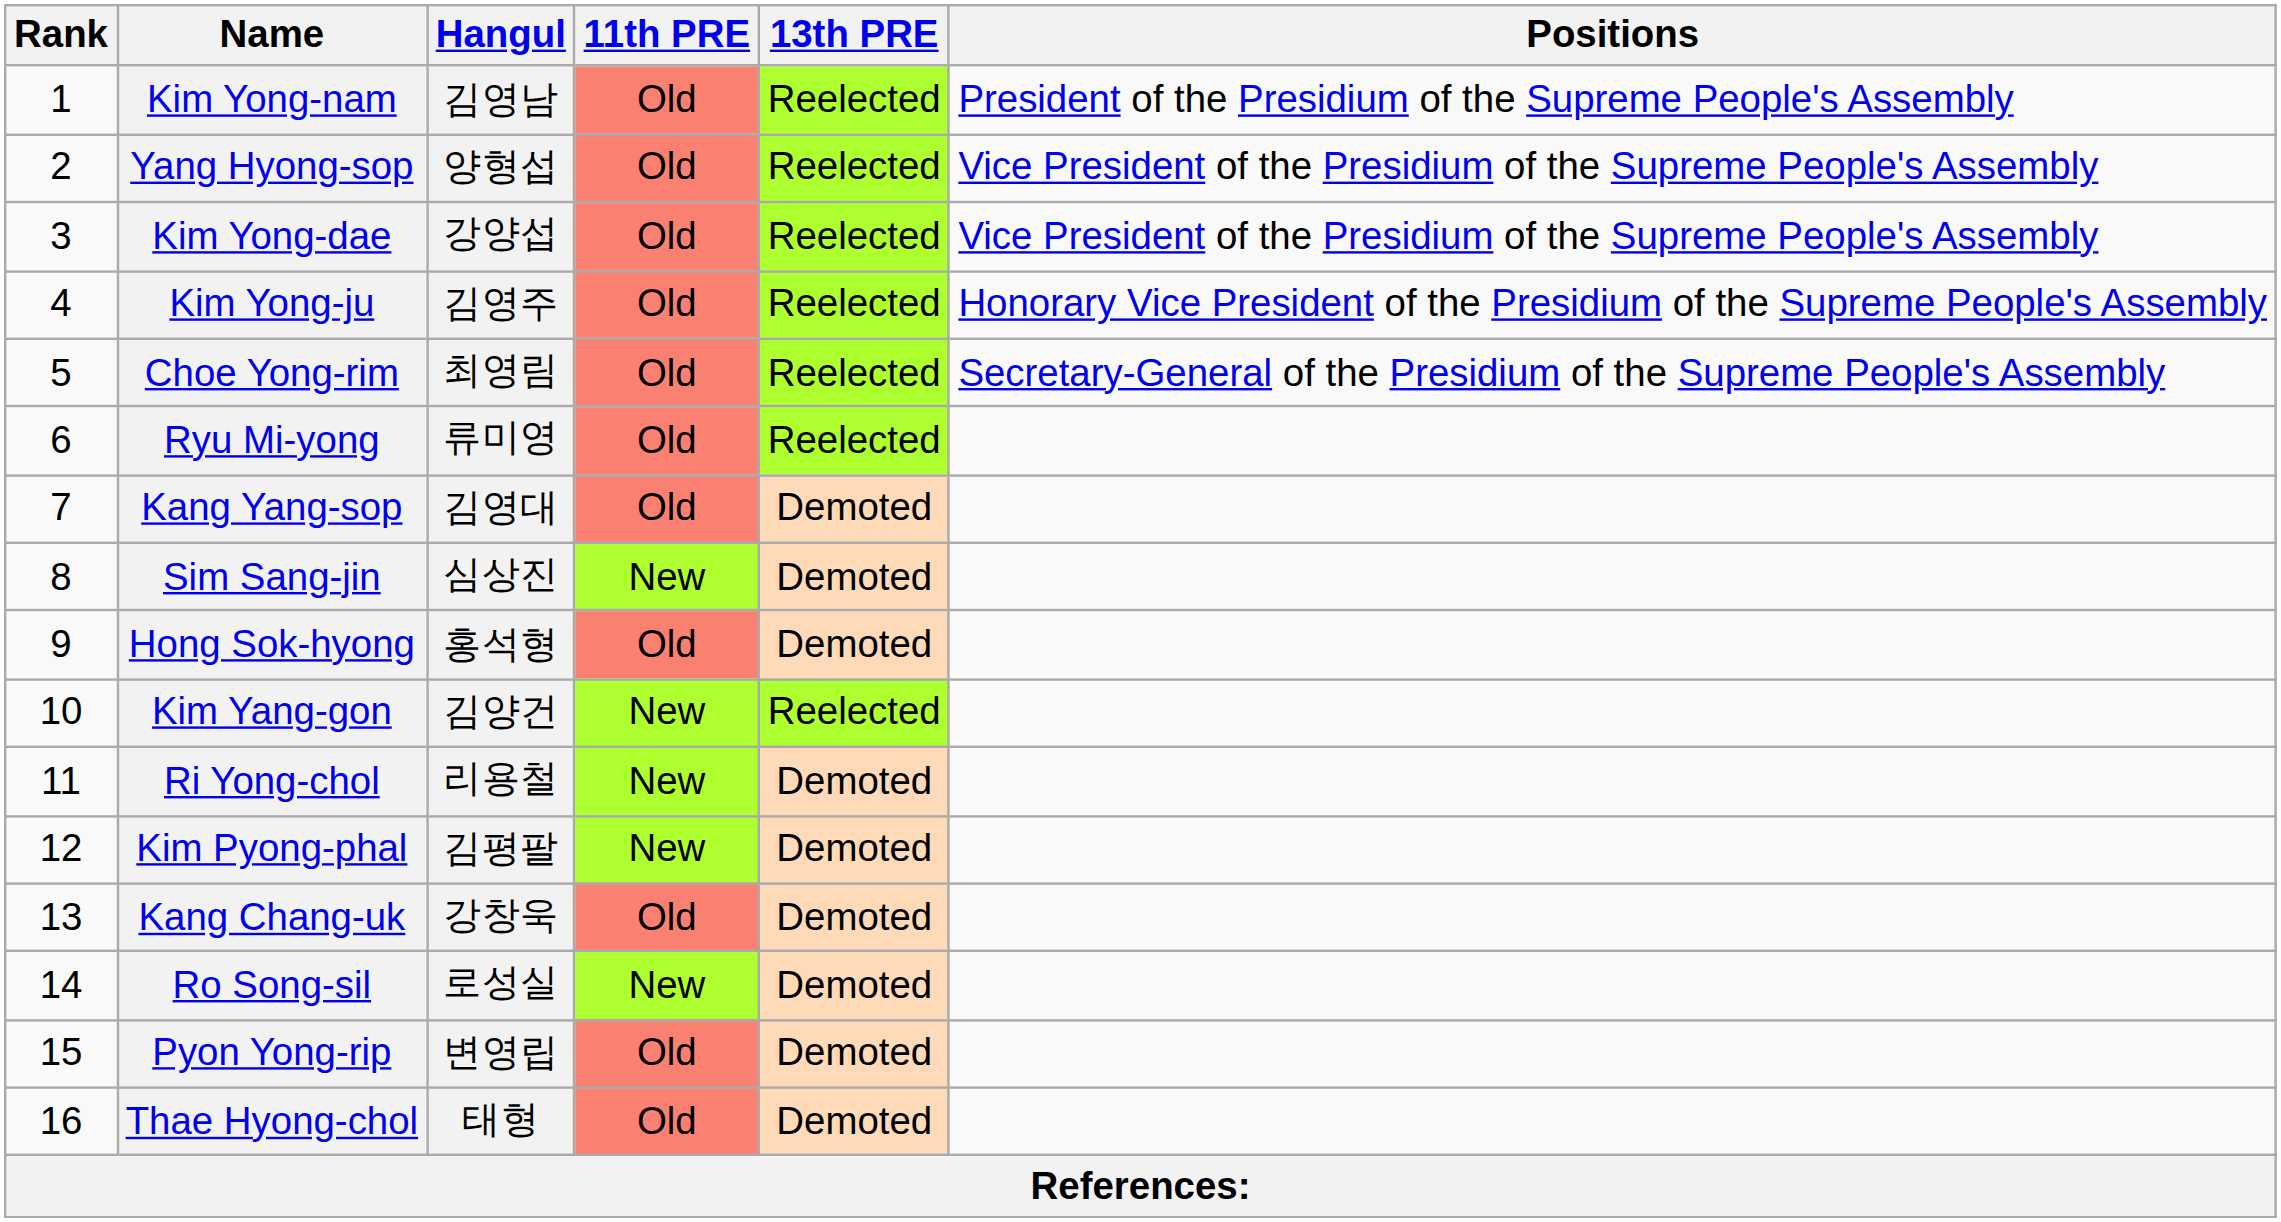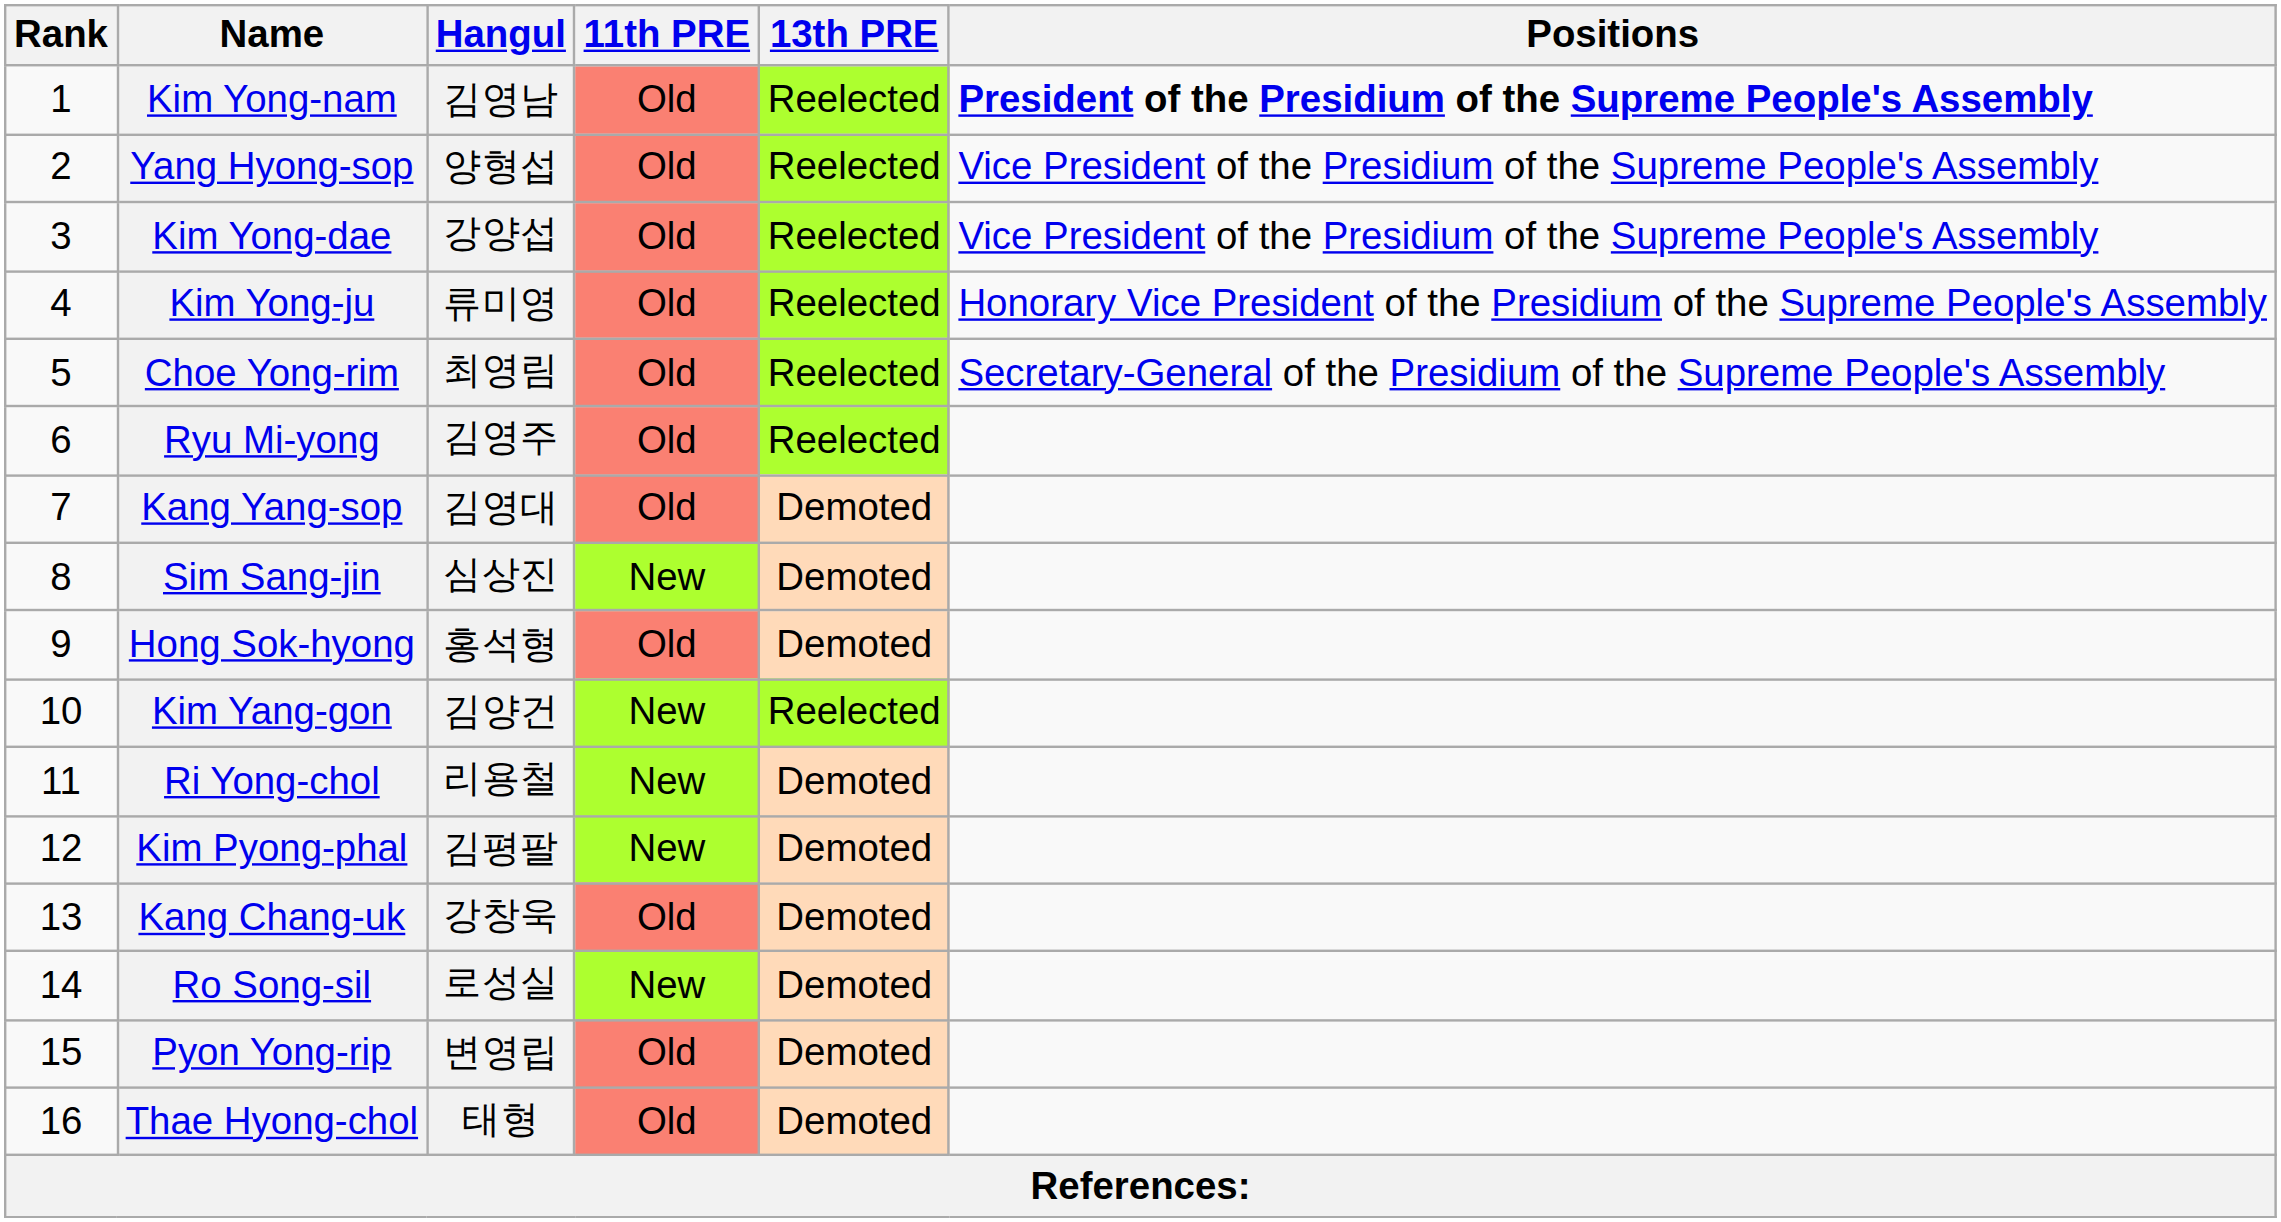 <table class="wikitable sortable">
 <tr>
 <th>Rank</th>
 <th>Name</th>
 <th class="unsortable"><a href='#'>Hangul</a></th>
 <th><a href='#'>11th PRE</a></th>
 <th><a href='#'>13th PRE</a></th>
 <th>Positions</th>
 </tr>
 <tr>
 <td align="center">1</td>
 <th align="center" scope="row" style="font-weight:normal;"><a href='#'>Kim Yong-nam</a></th>
 <th align="center" scope="row" style="font-weight:normal;">김영남</th>
 <td style="background: Salmon" align="center">Old</td>
 <td align="center" style="background: GreenYellow">Reelected</td>
-<td><a href='#'>President</a> of the <a href='#'>Presidium</a> of the <a href='#'>Supreme People's Assembly</a></td>
+<td><strong><a href='#'>President</a> of the <a href='#'>Presidium</a> of the <a href='#'>Supreme People's Assembly</a></strong></td>
 </tr>
 <tr>
 <td align="center">2</td>
 <th align="center" scope="row" style="font-weight:normal;"><a href='#'>Yang Hyong-sop</a></th>
 <th align="center" scope="row" style="font-weight:normal;">양형섭</th>
 <td style="background: Salmon" align="center">Old</td>
 <td align="center" style="background: GreenYellow">Reelected</td>
 <td><a href='#'>Vice President</a> of the <a href='#'>Presidium</a> of the <a href='#'>Supreme People's Assembly</a></td>
 </tr>
 <tr>
 <td align="center">3</td>
 <th align="center" scope="row" style="font-weight:normal;"><a href='#'>Kim Yong-dae</a></th>
 <th align="center" scope="row" style="font-weight:normal;">강양섭</th>
 <td style="background: Salmon" align="center">Old</td>
 <td align="center" style="background: GreenYellow">Reelected</td>
 <td><a href='#'>Vice President</a> of the <a href='#'>Presidium</a> of the <a href='#'>Supreme People's Assembly</a></td>
 </tr>
 <tr>
 <td align="center">4</td>
 <th align="center" scope="row" style="font-weight:normal;"><a href='#'>Kim Yong-ju</a></th>
-<th align="center" scope="row" style="font-weight:normal;">김영주</th>
+<th align="center" scope="row" style="font-weight:normal;">류미영</th>
 <td style="background: Salmon" align="center">Old</td>
 <td align="center" style="background: GreenYellow">Reelected</td>
 <td><a href='#'>Honorary Vice President</a> of the <a href='#'>Presidium</a> of the <a href='#'>Supreme People's Assembly</a></td>
 </tr>
 <tr>
 <td align="center">5</td>
 <th align="center" scope="row" style="font-weight:normal;"><a href='#'>Choe Yong-rim</a></th>
 <th align="center" scope="row" style="font-weight:normal;">최영림</th>
 <td style="background: Salmon" align="center">Old</td>
 <td align="center" style="background: GreenYellow">Reelected</td>
 <td><a href='#'>Secretary-General</a> of the <a href='#'>Presidium</a> of the <a href='#'>Supreme People's Assembly</a></td>
 </tr>
 <tr>
 <td align="center">6</td>
 <th align="center" scope="row" style="font-weight:normal;"><a href='#'>Ryu Mi-yong</a></th>
-<th align="center" scope="row" style="font-weight:normal;">류미영</th>
+<th align="center" scope="row" style="font-weight:normal;">김영주</th>
 <td style="background: Salmon" align="center">Old</td>
 <td align="center" style="background: GreenYellow">Reelected</td>
 <td></td>
 </tr>
 <tr>
 <td align="center">7</td>
 <th align="center" scope="row" style="font-weight:normal;"><a href='#'>Kang Yang-sop</a></th>
 <th align="center" scope="row" style="font-weight:normal;">김영대</th>
 <td style="background: Salmon" align="center">Old</td>
 <td style="background: PeachPuff" align="center">Demoted</td>
 <td></td>
 </tr>
 <tr>
 <td align="center">8</td>
 <th align="center" scope="row" style="font-weight:normal;"><a href='#'>Sim Sang-jin</a></th>
 <th align="center" scope="row" style="font-weight:normal;">심상진</th>
 <td align="center" style="background: GreenYellow">New</td>
 <td style="background: PeachPuff" align="center">Demoted</td>
 <td></td>
 </tr>
 <tr>
 <td align="center">9</td>
 <th align="center" scope="row" style="font-weight:normal;"><a href='#'>Hong Sok-hyong</a></th>
 <th align="center" scope="row" style="font-weight:normal;">홍석형</th>
 <td style="background: Salmon" align="center">Old</td>
 <td style="background: PeachPuff" align="center">Demoted</td>
 <td></td>
 </tr>
 <tr>
 <td align="center">10</td>
 <th align="center" scope="row" style="font-weight:normal;"><a href='#'>Kim Yang-gon</a></th>
 <th align="center" scope="row" style="font-weight:normal;">김양건</th>
 <td align="center" style="background: GreenYellow">New</td>
 <td align="center" style="background: GreenYellow">Reelected</td>
 <td></td>
 </tr>
 <tr>
 <td align="center">11</td>
 <th align="center" scope="row" style="font-weight:normal;"><a href='#'>Ri Yong-chol</a></th>
 <th align="center" scope="row" style="font-weight:normal;">리용철</th>
 <td align="center" style="background: GreenYellow">New</td>
 <td style="background: PeachPuff" align="center">Demoted</td>
 <td></td>
 </tr>
 <tr>
 <td align="center">12</td>
 <th align="center" scope="row" style="font-weight:normal;"><a href='#'>Kim Pyong-phal</a></th>
 <th align="center" scope="row" style="font-weight:normal;">김평팔</th>
 <td align="center" style="background: GreenYellow">New</td>
 <td style="background: PeachPuff" align="center">Demoted</td>
 <td></td>
 </tr>
 <tr>
 <td align="center">13</td>
 <th align="center" scope="row" style="font-weight:normal;"><a href='#'>Kang Chang-uk</a></th>
 <th align="center" scope="row" style="font-weight:normal;">강창욱</th>
 <td style="background: Salmon" align="center">Old</td>
 <td style="background: PeachPuff" align="center">Demoted</td>
 <td></td>
 </tr>
 <tr>
 <td align="center">14</td>
 <th align="center" scope="row" style="font-weight:normal;"><a href='#'>Ro Song-sil</a></th>
 <th align="center" scope="row" style="font-weight:normal;">로성실</th>
 <td align="center" style="background: GreenYellow">New</td>
 <td style="background: PeachPuff" align="center">Demoted</td>
 <td></td>
 </tr>
 <tr>
 <td align="center">15</td>
 <th align="center" scope="row" style="font-weight:normal;"><a href='#'>Pyon Yong-rip</a></th>
 <th align="center" scope="row" style="font-weight:normal;">변영립</th>
 <td style="background: Salmon" align="center">Old</td>
 <td style="background: PeachPuff" align="center">Demoted</td>
 <td></td>
 </tr>
 <tr>
 <td align="center">16</td>
 <th align="center" scope="row" style="font-weight:normal;"><a href='#'>Thae Hyong-chol</a></th>
 <th align="center" scope="row" style="font-weight:normal;">태형</th>
 <td style="background: Salmon" align="center">Old</td>
 <td style="background: PeachPuff" align="center">Demoted</td>
 <td></td>
 </tr>
 <tr>
 <th colspan="6" unsortable><strong>References:</strong><br></th>
 </tr>
 </table>
